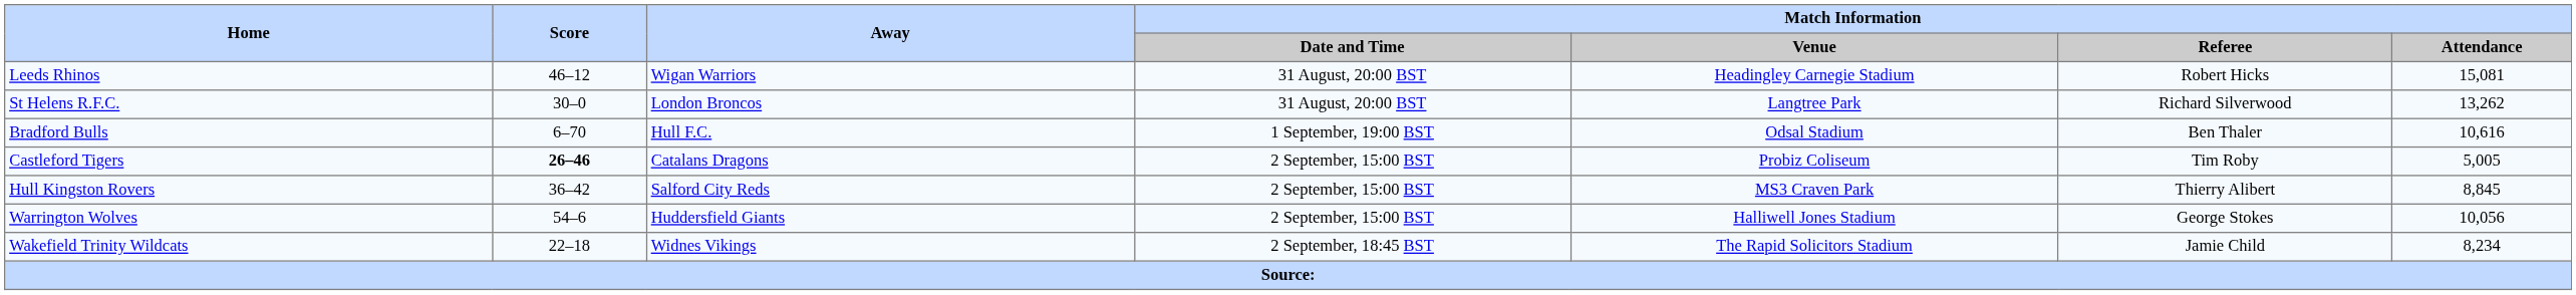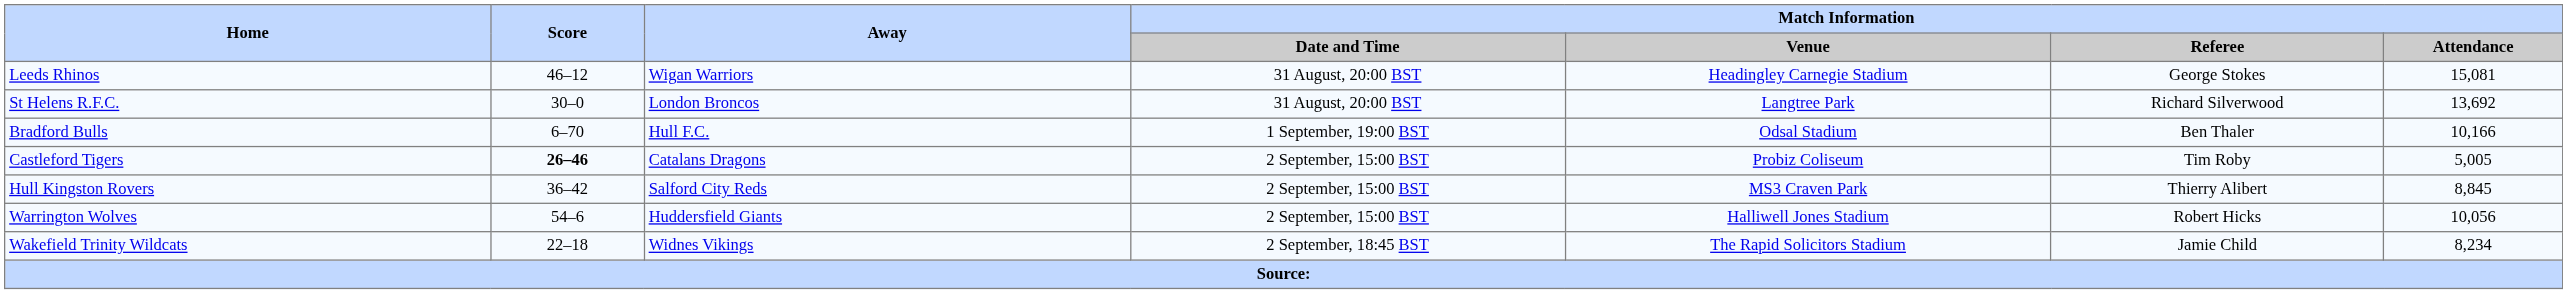 <table border=1 style="border-collapse:collapse; font-size:80%; text-align:center;" cellpadding=3 cellspacing=0 width=100%>
 <tr bgcolor=#C1D8FF>
 <th rowspan=2 width=19%>Home</th>
 <th rowspan=2 width=6%>Score</th>
 <th rowspan=2 width=19%>Away</th>
 <th colspan=6>Match Information</th>
 </tr>
 <tr bgcolor=#CCCCCC>
 <th width=17%>Date and Time</th>
 <th width=19%>Venue</th>
 <th width=13%>Referee</th>
 <th width=7%>Attendance</th>
 </tr>
 <tr bgcolor=#F5FAFF>
 <td align=left> <a href='#'>Leeds Rhinos</a></td>
 <td>46–12</td>
 <td align=left> <a href='#'>Wigan Warriors</a></td>
 <td>31 August, 20:00 <a href='#'>BST</a></td>
 <td><a href='#'>Headingley Carnegie Stadium</a></td>
-<td>Robert Hicks</td>
+<td>George Stokes</td>
 <td>15,081</td>
 </tr>
 <tr bgcolor=#F5FAFF>
 <td align=left> <a href='#'>St Helens R.F.C.</a></td>
 <td>30–0</td>
 <td align=left> <a href='#'>London Broncos</a></td>
 <td>31 August, 20:00 <a href='#'>BST</a></td>
 <td><a href='#'>Langtree Park</a></td>
 <td>Richard Silverwood</td>
-<td>13,262</td>
+<td>13,692</td>
 </tr>
 <tr bgcolor=#F5FAFF>
 <td align=left> <a href='#'>Bradford Bulls</a></td>
 <td>6–70</td>
 <td align=left> <a href='#'>Hull F.C.</a></td>
 <td>1 September, 19:00 <a href='#'>BST</a></td>
 <td><a href='#'>Odsal Stadium</a></td>
 <td>Ben Thaler</td>
-<td>10,616</td>
+<td>10,166</td>
 </tr>
 <tr bgcolor=#F5FAFF>
 <td align=left> <a href='#'>Castleford Tigers</a></td>
 <td><strong>26–46</strong></td>
 <td align=left> <a href='#'>Catalans Dragons</a></td>
 <td>2 September, 15:00 <a href='#'>BST</a></td>
 <td><a href='#'>Probiz Coliseum</a></td>
 <td>Tim Roby</td>
 <td>5,005</td>
 </tr>
 <tr bgcolor=#F5FAFF>
 <td align=left> <a href='#'>Hull Kingston Rovers</a></td>
 <td>36–42</td>
 <td align=left> <a href='#'>Salford City Reds</a></td>
 <td>2 September, 15:00 <a href='#'>BST</a></td>
 <td><a href='#'>MS3 Craven Park</a></td>
 <td>Thierry Alibert</td>
 <td>8,845</td>
 </tr>
 <tr bgcolor=#F5FAFF>
 <td align=left> <a href='#'>Warrington Wolves</a></td>
 <td>54–6</td>
 <td align=left> <a href='#'>Huddersfield Giants</a></td>
 <td>2 September, 15:00 <a href='#'>BST</a></td>
 <td><a href='#'>Halliwell Jones Stadium</a></td>
-<td>George Stokes</td>
+<td>Robert Hicks</td>
 <td>10,056</td>
 </tr>
 <tr bgcolor=#F5FAFF>
 <td align=left> <a href='#'>Wakefield Trinity Wildcats</a></td>
 <td>22–18</td>
 <td align=left> <a href='#'>Widnes Vikings</a></td>
 <td>2 September, 18:45 <a href='#'>BST</a></td>
 <td><a href='#'>The Rapid Solicitors Stadium</a></td>
 <td>Jamie Child</td>
 <td>8,234</td>
 </tr>
 <tr bgcolor=#C1D8FF>
 <th colspan=12>Source:</th>
 </tr>
 </table>
